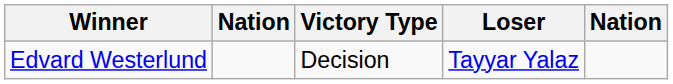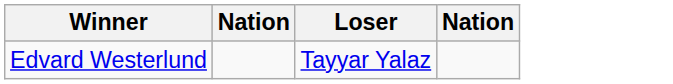 <table class="wikitable sortable" style="text-align:left;">
 <tr>
 <th>Winner</th>
 <th>Nation</th>
-<th>Victory Type</th>
 <th>Loser</th>
 <th>Nation</th>
 </tr>
 <tr>
 <td><a href='#'>Edvard Westerlund</a></td>
 <td></td>
-<td>Decision</td>
 <td><a href='#'>Tayyar Yalaz</a></td>
 <td></td>
 </tr>
 </table>
